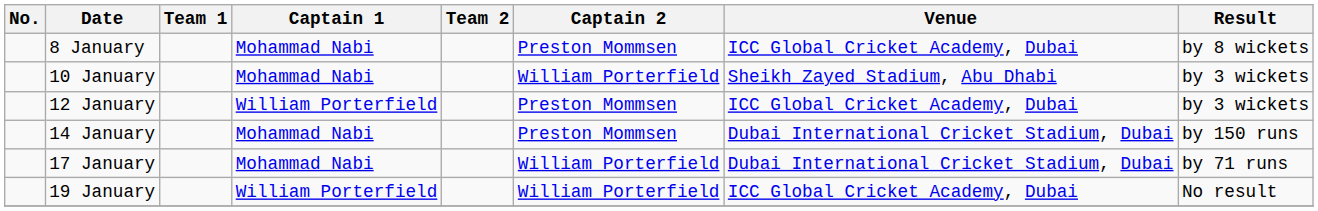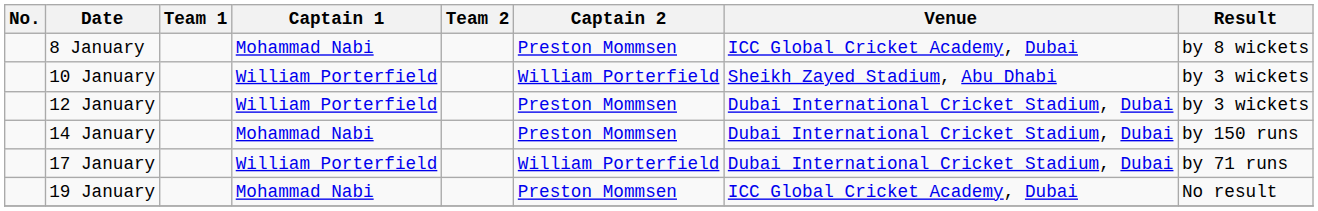 <table class="wikitable">
 <tr>
 <th>No.</th>
 <th>Date</th>
 <th>Team 1</th>
 <th>Captain 1</th>
 <th>Team 2</th>
 <th>Captain 2</th>
 <th>Venue</th>
 <th>Result</th>
 </tr>
 <tr>
 <td></td>
 <td>8 January</td>
 <td></td>
 <td><a href='#'>Mohammad Nabi</a></td>
 <td></td>
 <td><a href='#'>Preston Mommsen</a></td>
 <td><a href='#'>ICC Global Cricket Academy</a>, <a href='#'>Dubai</a></td>
 <td> by 8 wickets</td>
 </tr>
 <tr>
 <td></td>
 <td>10 January</td>
 <td></td>
-<td><a href='#'>Mohammad Nabi</a></td>
+<td><a href='#'>William Porterfield</a></td>
 <td></td>
 <td><a href='#'>William Porterfield</a></td>
 <td><a href='#'>Sheikh Zayed Stadium</a>, <a href='#'>Abu Dhabi</a></td>
 <td> by 3 wickets</td>
 </tr>
 <tr>
 <td></td>
 <td>12 January</td>
 <td></td>
 <td><a href='#'>William Porterfield</a></td>
 <td></td>
 <td><a href='#'>Preston Mommsen</a></td>
-<td><a href='#'>ICC Global Cricket Academy</a>, <a href='#'>Dubai</a></td>
+<td><a href='#'>Dubai International Cricket Stadium</a>, <a href='#'>Dubai</a></td>
 <td> by 3 wickets</td>
 </tr>
 <tr>
 <td></td>
 <td>14 January</td>
 <td></td>
 <td><a href='#'>Mohammad Nabi</a></td>
 <td></td>
 <td><a href='#'>Preston Mommsen</a></td>
 <td><a href='#'>Dubai International Cricket Stadium</a>, <a href='#'>Dubai</a></td>
 <td> by 150 runs</td>
 </tr>
 <tr>
 <td></td>
 <td>17 January</td>
 <td></td>
-<td><a href='#'>Mohammad Nabi</a></td>
+<td><a href='#'>William Porterfield</a></td>
 <td></td>
 <td><a href='#'>William Porterfield</a></td>
 <td><a href='#'>Dubai International Cricket Stadium</a>, <a href='#'>Dubai</a></td>
 <td> by 71 runs</td>
 </tr>
 <tr>
 <td></td>
 <td>19 January</td>
 <td></td>
-<td><a href='#'>William Porterfield</a></td>
+<td><a href='#'>Mohammad Nabi</a></td>
 <td></td>
-<td><a href='#'>William Porterfield</a></td>
+<td><a href='#'>Preston Mommsen</a></td>
 <td><a href='#'>ICC Global Cricket Academy</a>, <a href='#'>Dubai</a></td>
 <td>No result</td>
 </tr>
 <tr>
 </tr>
 </table>
